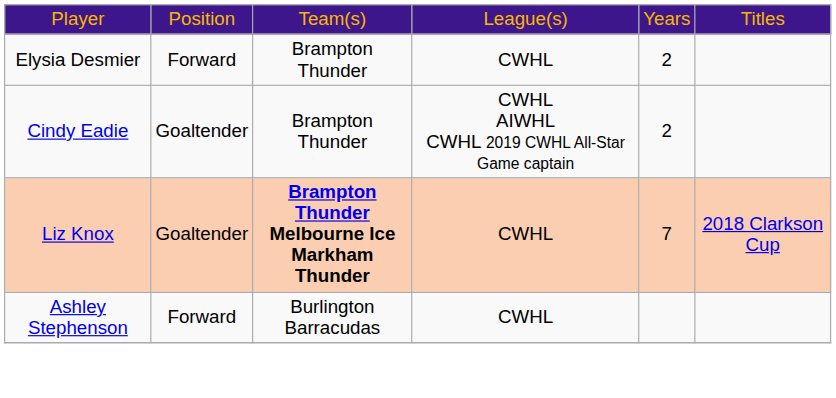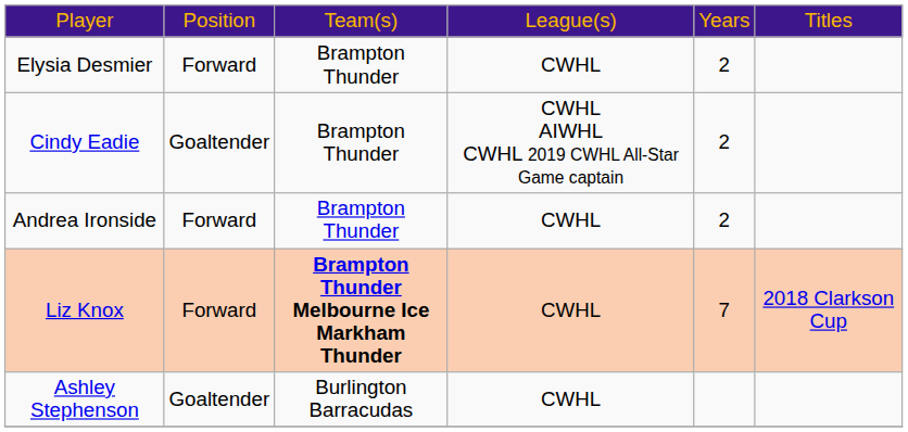 <table class="wikitable" width="80%">
 <tr align="center"  style=" background:#3D168B	;color:#F8B800;">
 <td>Player</td>
 <td>Position</td>
 <td>Team(s)</td>
 <td>League(s)</td>
 <td>Years</td>
 <td>Titles</td>
 </tr>
 <tr align="center" bgcolor="">
 <td>Elysia Desmier</td>
 <td>Forward</td>
 <td>Brampton Thunder</td>
 <td>CWHL</td>
 <td>2</td>
 <td></td>
 </tr>
 <tr align="center" bgcolor="">
 <td><a href='#'>Cindy Eadie</a></td>
 <td>Goaltender</td>
 <td>Brampton Thunder</td>
 <td>CWHL<br>AIWHL<br>CWHL <small>2019 CWHL All-Star Game captain</small></td>
 <td>2</td>
 <td></td>
 </tr>
+<tr align="center" bgcolor="">
+<td>Andrea Ironside</td>
+<td>Forward</td>
+<td><a href='#'>Brampton Thunder</a></td>
+<td>CWHL</td>
+<td>2</td>
+<td></td>
+</tr>
 <tr align="center" bgcolor="FBCEB1">
 <td><a href='#'>Liz Knox</a></td>
-<td>Goaltender</td>
+<td>Forward</td>
 <td><strong><a href='#'>Brampton Thunder</a><br>Melbourne Ice<br>Markham Thunder</strong></td>
 <td>CWHL</td>
 <td>7</td>
 <td><a href='#'>2018 Clarkson Cup</a></td>
 </tr>
 <tr align="center" bgcolor="">
 <td><a href='#'>Ashley Stephenson</a></td>
-<td>Forward</td>
+<td>Goaltender</td>
 <td>Burlington Barracudas</td>
 <td>CWHL</td>
 <td></td>
 <td></td>
 </tr>
 <tr align="center" bgcolor="">
 </tr>
 </table>
